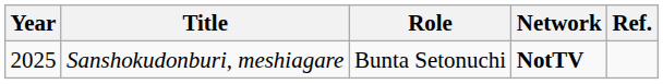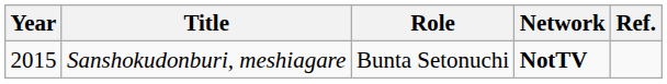 <table class="wikitable">
 <tr>
 <th>Year</th>
 <th>Title</th>
 <th>Role</th>
 <th>Network</th>
 <th>Ref.</th>
 </tr>
 <tr>
-<td>2025</td>
+<td>2015</td>
 <td><em>Sanshokudonburi, meshiagare</em></td>
 <td>Bunta Setonuchi</td>
 <td><strong>NotTV</strong></td>
 <td></td>
 </tr>
 </table>
